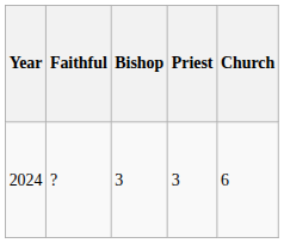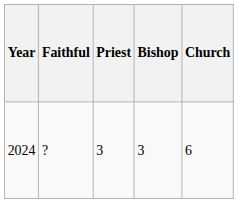 <table class=wikitable style=height:14em;>
 <tr>
 <th>Year</th>
 <th>Faithful</th>
+<th>Priest</th>
 <th>Bishop</th>
-<th>Priest</th>
 <th>Church</th>
 </tr>
 <tr>
 <td>2024</td>
 <td>?</td>
 <td>3</td>
 <td>3</td>
 <td>6</td>
 </tr>
 </table>
